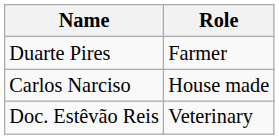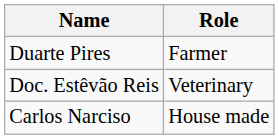 <table class="wikitable">
 <tr>
 <th>Name</th>
 <th>Role</th>
 </tr>
 <tr>
 <td>Duarte Pires</td>
 <td>Farmer</td>
 </tr>
 <tr>
+<td>Doc. Estêvão Reis</td>
+<td>Veterinary</td>
+</tr>
+<tr>
 <td>Carlos Narciso</td>
 <td>House made</td>
 </tr>
-<tr>
-<td>Doc. Estêvão Reis</td>
-<td>Veterinary</td>
-</tr>
 </table>
